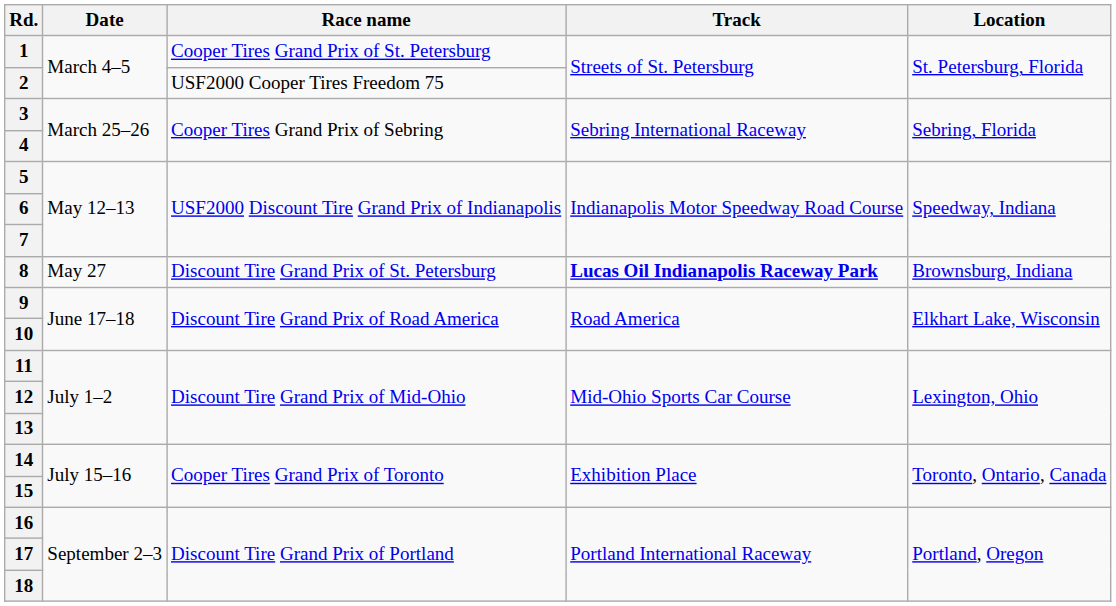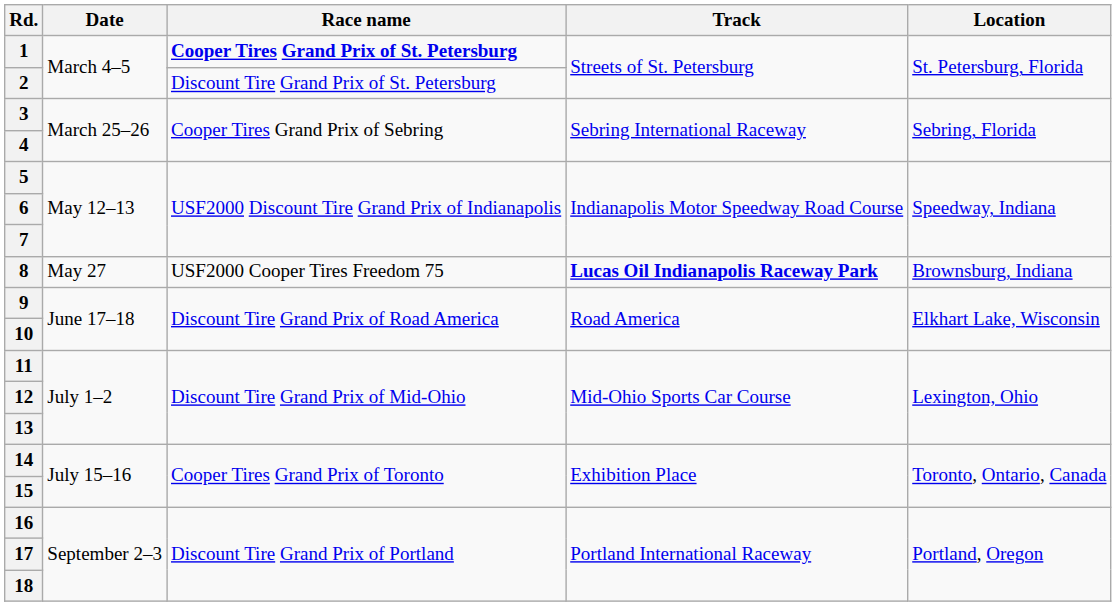 <table class="wikitable" style="font-size: 85%">
 <tr>
 <th>Rd.</th>
 <th>Date</th>
 <th>Race name</th>
 <th>Track</th>
 <th>Location</th>
 </tr>
 <tr>
 <th>1</th>
 <td rowspan="2">March 4–5</td>
-<td><a href='#'>Cooper Tires</a> <a href='#'>Grand Prix of St. Petersburg</a></td>
+<td><strong><a href='#'>Cooper Tires</a> <a href='#'>Grand Prix of St. Petersburg</a></strong></td>
 <td rowspan="2"> <a href='#'>Streets of St. Petersburg</a></td>
 <td rowspan="2"><a href='#'>St. Petersburg, Florida</a></td>
 </tr>
 <tr>
 <th>2</th>
-<td>USF2000 Cooper Tires Freedom 75</td>
+<td><a href='#'>Discount Tire</a> <a href='#'>Grand Prix of St. Petersburg</a></td>
 </tr>
 <tr>
 <th>3</th>
 <td rowspan="2">March 25–26</td>
 <td rowspan="2"><a href='#'>Cooper Tires</a> Grand Prix of Sebring</td>
 <td rowspan="2"> <a href='#'>Sebring International Raceway</a></td>
 <td rowspan="2"><a href='#'>Sebring, Florida</a></td>
 </tr>
 <tr>
 <th>4</th>
 </tr>
 <tr>
 <th>5</th>
 <td rowspan="3">May 12–13</td>
 <td rowspan="3"><a href='#'>USF2000</a> <a href='#'>Discount Tire</a> <a href='#'>Grand Prix of Indianapolis</a></td>
 <td rowspan="3"> <a href='#'>Indianapolis Motor Speedway Road Course</a></td>
 <td rowspan="3"><a href='#'>Speedway, Indiana</a></td>
 </tr>
 <tr>
 <th>6</th>
 </tr>
 <tr>
 <th>7</th>
 </tr>
 <tr>
 <th>8</th>
 <td>May 27</td>
-<td><a href='#'>Discount Tire</a> <a href='#'>Grand Prix of St. Petersburg</a></td>
+<td>USF2000 Cooper Tires Freedom 75</td>
 <td><strong> <a href='#'>Lucas Oil Indianapolis Raceway Park</a></strong></td>
 <td><a href='#'>Brownsburg, Indiana</a></td>
 </tr>
 <tr>
 <th>9</th>
 <td rowspan="2">June 17–18</td>
 <td rowspan="2"><a href='#'>Discount Tire</a> <a href='#'>Grand Prix of Road America</a></td>
 <td rowspan="2"> <a href='#'>Road America</a></td>
 <td rowspan="2"><a href='#'>Elkhart Lake, Wisconsin</a></td>
 </tr>
 <tr>
 <th>10</th>
 </tr>
 <tr>
 <th>11</th>
 <td rowspan="3">July 1–2</td>
 <td rowspan="3"><a href='#'>Discount Tire</a> <a href='#'>Grand Prix of Mid-Ohio</a></td>
 <td rowspan="3"> <a href='#'>Mid-Ohio Sports Car Course</a></td>
 <td rowspan="3"><a href='#'>Lexington, Ohio</a></td>
 </tr>
 <tr>
 <th>12</th>
 </tr>
 <tr>
 <th>13</th>
 </tr>
 <tr>
 <th>14</th>
 <td rowspan="2">July 15–16</td>
 <td rowspan="2"><a href='#'>Cooper Tires</a> <a href='#'>Grand Prix of Toronto</a></td>
 <td rowspan="2"> <a href='#'>Exhibition Place</a></td>
 <td rowspan="2"><a href='#'>Toronto</a>, <a href='#'>Ontario</a>, <a href='#'>Canada</a></td>
 </tr>
 <tr>
 <th>15</th>
 </tr>
 <tr>
 <th>16</th>
 <td rowspan="3">September 2–3</td>
 <td rowspan="3"><a href='#'>Discount Tire</a> <a href='#'>Grand Prix of Portland</a></td>
 <td rowspan="3"> <a href='#'>Portland International Raceway</a></td>
 <td rowspan="3"><a href='#'>Portland</a>, <a href='#'>Oregon</a></td>
 </tr>
 <tr>
 <th>17</th>
 </tr>
 <tr>
 <th>18</th>
 </tr>
 </table>
